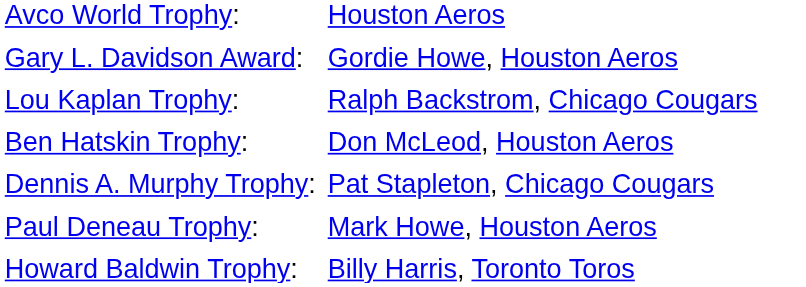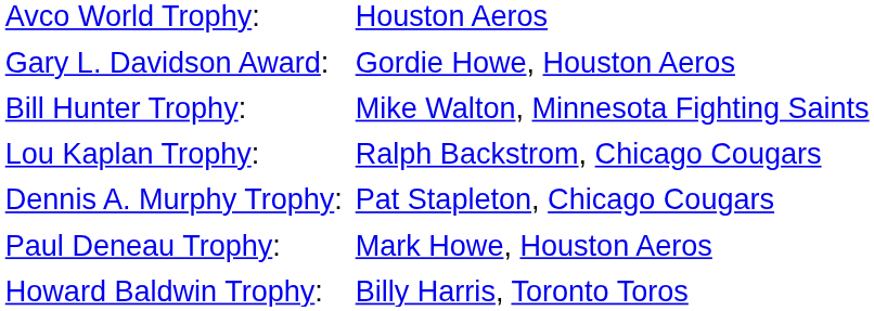 <table cellpadding="3" cellspacing="1">
 <tr>
 <td><a href='#'>Avco World Trophy</a>:</td>
 <td><a href='#'>Houston Aeros</a></td>
 </tr>
 <tr>
 <td><a href='#'>Gary L. Davidson Award</a>:</td>
 <td><a href='#'>Gordie Howe</a>, <a href='#'>Houston Aeros</a></td>
 </tr>
 <tr>
+<td><a href='#'>Bill Hunter Trophy</a>:</td>
+<td><a href='#'>Mike Walton</a>, <a href='#'>Minnesota Fighting Saints</a></td>
+</tr>
+<tr>
 <td><a href='#'>Lou Kaplan Trophy</a>:</td>
 <td><a href='#'>Ralph Backstrom</a>, <a href='#'>Chicago Cougars</a></td>
-</tr>
-<tr>
-<td><a href='#'>Ben Hatskin Trophy</a>:</td>
-<td><a href='#'>Don McLeod</a>, <a href='#'>Houston Aeros</a></td>
 </tr>
 <tr>
 <td><a href='#'>Dennis A. Murphy Trophy</a>:</td>
 <td><a href='#'>Pat Stapleton</a>, <a href='#'>Chicago Cougars</a></td>
 </tr>
 <tr>
 <td><a href='#'>Paul Deneau Trophy</a>:</td>
 <td><a href='#'>Mark Howe</a>, <a href='#'>Houston Aeros</a></td>
 </tr>
 <tr>
 <td><a href='#'>Howard Baldwin Trophy</a>:</td>
 <td><a href='#'>Billy Harris</a>, <a href='#'>Toronto Toros</a></td>
 </tr>
 </table>
